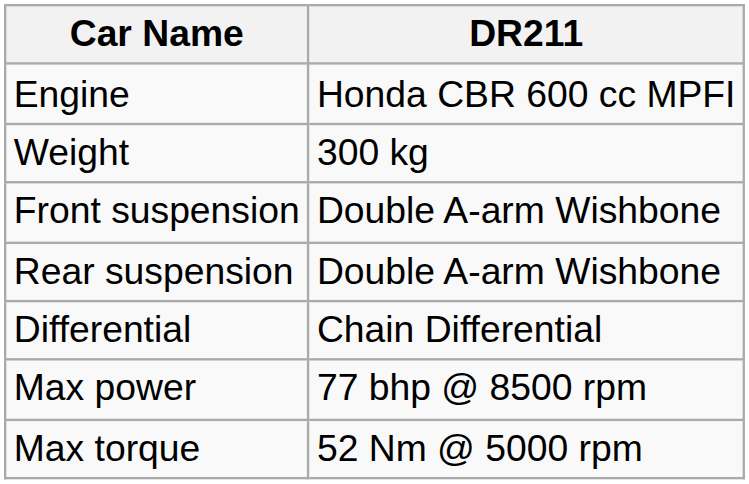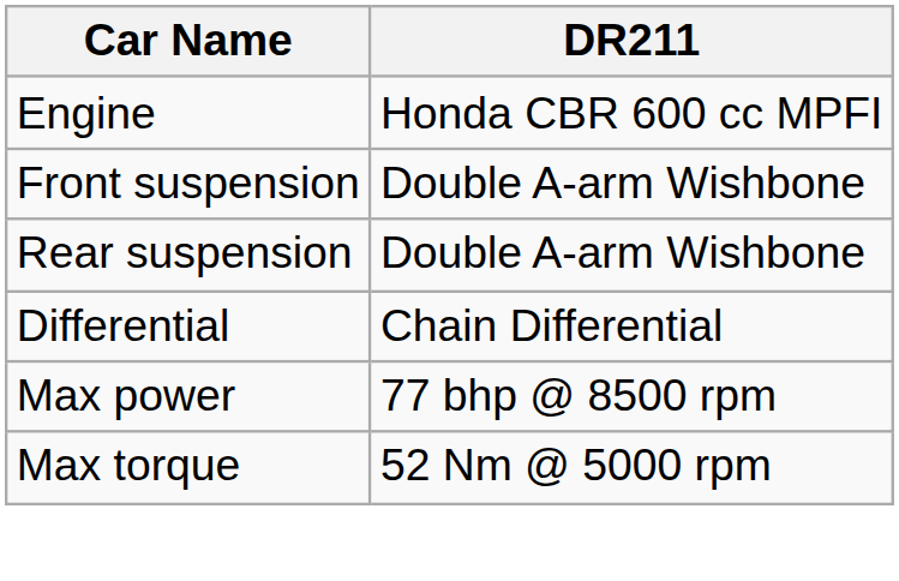 <table class="wikitable">
 <tr>
 <th>Car Name</th>
 <th>DR211</th>
 </tr>
 <tr>
 <td>Engine</td>
 <td>Honda CBR 600 cc MPFI</td>
-</tr>
-<tr>
-<td>Weight</td>
-<td>300 kg</td>
 </tr>
 <tr>
 <td>Front suspension</td>
 <td>Double A-arm Wishbone</td>
 </tr>
 <tr>
 <td>Rear suspension</td>
 <td>Double A-arm Wishbone</td>
 </tr>
 <tr>
 <td>Differential</td>
 <td>Chain Differential</td>
 </tr>
 <tr>
 <td>Max power</td>
 <td>77 bhp @ 8500 rpm</td>
 </tr>
 <tr>
 <td>Max torque</td>
 <td>52 Nm @ 5000 rpm</td>
 </tr>
 </table>
